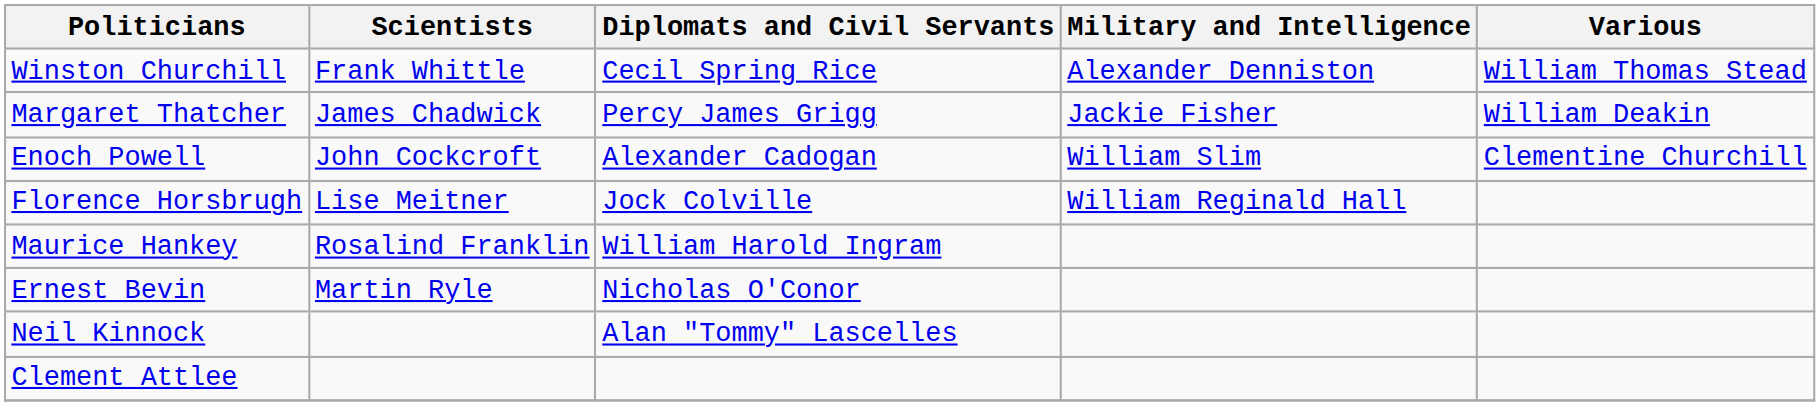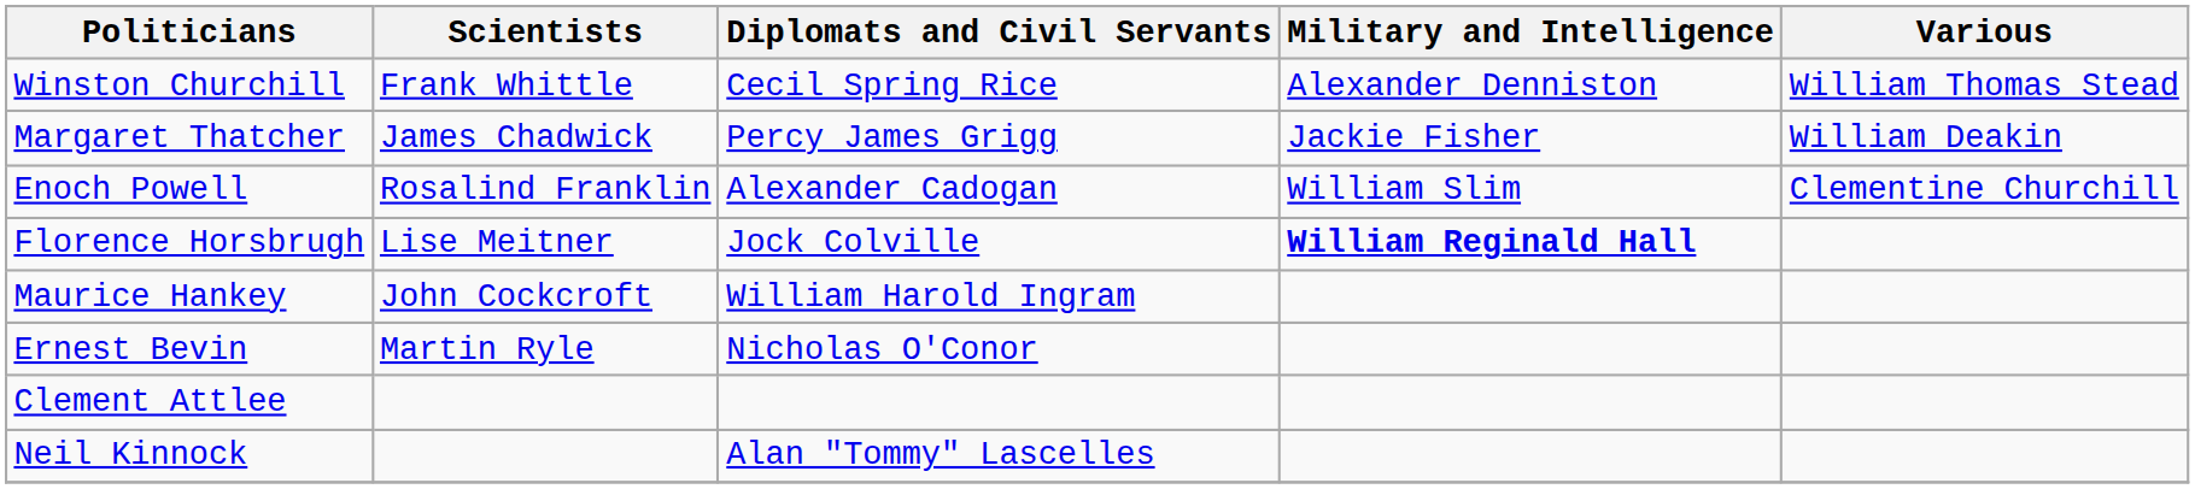 <table class="wikitable">
 <tr>
 <th>Politicians</th>
 <th>Scientists</th>
 <th>Diplomats and Civil Servants</th>
 <th>Military and Intelligence</th>
 <th>Various</th>
 </tr>
 <tr>
 <td><a href='#'>Winston Churchill</a></td>
 <td><a href='#'>Frank Whittle</a></td>
 <td><a href='#'>Cecil Spring Rice</a></td>
 <td><a href='#'>Alexander Denniston</a></td>
 <td><a href='#'>William Thomas Stead</a></td>
 </tr>
 <tr>
 <td><a href='#'>Margaret Thatcher</a></td>
 <td><a href='#'>James Chadwick</a></td>
 <td><a href='#'>Percy James Grigg</a></td>
 <td><a href='#'>Jackie Fisher</a></td>
 <td><a href='#'>William Deakin</a></td>
 </tr>
 <tr>
 <td><a href='#'>Enoch Powell</a></td>
-<td><a href='#'>John Cockcroft</a></td>
+<td><a href='#'>Rosalind Franklin</a></td>
 <td><a href='#'>Alexander Cadogan</a></td>
 <td><a href='#'>William Slim</a></td>
 <td><a href='#'>Clementine Churchill</a></td>
 </tr>
 <tr>
 <td><a href='#'>Florence Horsbrugh</a></td>
 <td><a href='#'>Lise Meitner</a></td>
 <td><a href='#'>Jock Colville</a></td>
-<td><a href='#'>William Reginald Hall</a></td>
+<td><strong><a href='#'>William Reginald Hall</a></strong></td>
 <td></td>
 </tr>
 <tr>
 <td><a href='#'>Maurice Hankey</a></td>
-<td><a href='#'>Rosalind Franklin</a></td>
+<td><a href='#'>John Cockcroft</a></td>
 <td><a href='#'>William Harold Ingram</a></td>
 <td></td>
 <td></td>
 </tr>
 <tr>
 <td><a href='#'>Ernest Bevin</a></td>
 <td><a href='#'>Martin Ryle</a></td>
 <td><a href='#'>Nicholas O'Conor</a></td>
 <td></td>
 <td></td>
 </tr>
 <tr>
+<td><a href='#'>Clement Attlee</a></td>
+<td></td>
+<td></td>
+<td></td>
+<td></td>
+</tr>
+<tr>
 <td><a href='#'>Neil Kinnock</a></td>
 <td></td>
 <td><a href='#'>Alan "Tommy" Lascelles</a></td>
 <td></td>
 <td></td>
 </tr>
 <tr>
-<td><a href='#'>Clement Attlee</a></td>
-<td></td>
-<td></td>
-<td></td>
-<td></td>
-</tr>
-<tr>
 </tr>
 </table>
